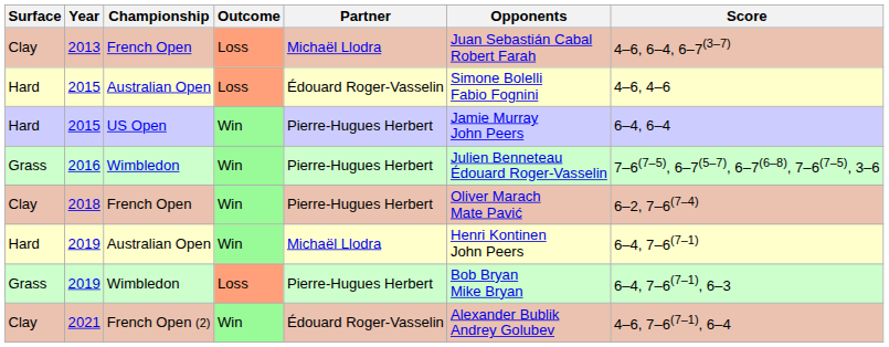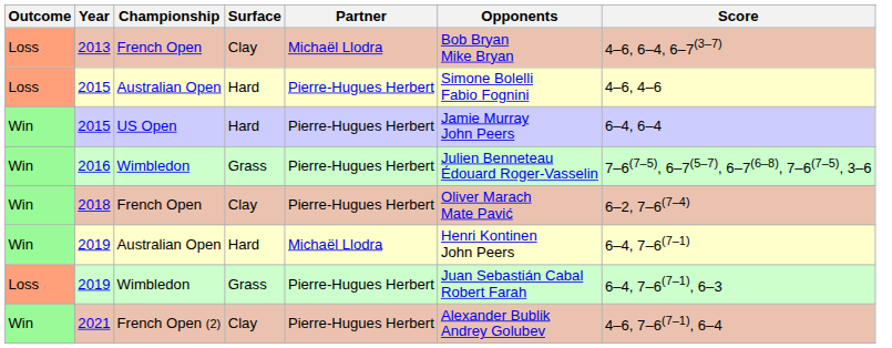 <table class="sortable wikitable">
 <tr>
-<th>Surface</th>
+<th>Outcome</th>
 <th>Year</th>
 <th>Championship</th>
-<th>Outcome</th>
+<th>Surface</th>
 <th>Partner</th>
 <th>Opponents</th>
 <th class=unsortable>Score</th>
 </tr>
 <tr style=background:#ebc2af>
-<td>Clay</td>
+<td bgcolor=FFA07A>Loss</td>
 <td><a href='#'>2013</a></td>
 <td><a href='#'>French Open</a></td>
-<td bgcolor=FFA07A>Loss</td>
+<td>Clay</td>
 <td> <a href='#'>Michaël Llodra</a></td>
-<td> <a href='#'>Juan Sebastián Cabal</a><br> <a href='#'>Robert Farah</a></td>
+<td> <a href='#'>Bob Bryan</a><br> <a href='#'>Mike Bryan</a></td>
 <td>4–6, 6–4, 6–7<sup>(3–7)</sup></td>
 </tr>
 <tr style=background:#ffc>
-<td>Hard</td>
+<td bgcolor=FFA07A>Loss</td>
 <td><a href='#'>2015</a></td>
 <td><a href='#'>Australian Open</a></td>
-<td bgcolor=FFA07A>Loss</td>
-<td> Édouard Roger-Vasselin</td>
+<td>Hard</td>
+<td> <a href='#'>Pierre-Hugues Herbert</a></td>
 <td> <a href='#'>Simone Bolelli</a> <br> <a href='#'>Fabio Fognini</a></td>
 <td>4–6, 4–6</td>
 </tr>
 <tr style=background:#ccf>
-<td>Hard</td>
+<td bgcolor=98FB98>Win</td>
 <td><a href='#'>2015</a></td>
 <td><a href='#'>US Open</a></td>
-<td bgcolor=98FB98>Win</td>
+<td>Hard</td>
 <td> Pierre-Hugues Herbert</td>
 <td> <a href='#'>Jamie Murray</a><br> <a href='#'>John Peers</a></td>
 <td>6–4, 6–4</td>
 </tr>
 <tr style=background:#cfc>
-<td>Grass</td>
+<td bgcolor=98FB98>Win</td>
 <td><a href='#'>2016</a></td>
 <td><a href='#'>Wimbledon</a></td>
-<td bgcolor=98FB98>Win</td>
+<td>Grass</td>
 <td> Pierre-Hugues Herbert</td>
 <td> <a href='#'>Julien Benneteau</a><br> <a href='#'>Édouard Roger-Vasselin</a></td>
 <td>7–6<sup>(7–5)</sup>, 6–7<sup>(5–7)</sup>, 6–7<sup>(6–8)</sup>, 7–6<sup>(7–5)</sup>, 3–6</td>
 </tr>
 <tr style=background:#ebc2af>
-<td>Clay</td>
+<td bgcolor=98FB98>Win</td>
 <td><a href='#'>2018</a></td>
 <td>French Open</td>
-<td bgcolor=98FB98>Win</td>
+<td>Clay</td>
 <td> Pierre-Hugues Herbert</td>
 <td> <a href='#'>Oliver Marach</a><br> <a href='#'>Mate Pavić</a></td>
 <td>6–2, 7–6<sup>(7–4)</sup></td>
 </tr>
 <tr style=background:#ffc>
-<td>Hard</td>
+<td bgcolor=98FB98>Win</td>
 <td><a href='#'>2019</a></td>
 <td>Australian Open</td>
-<td bgcolor=98FB98>Win</td>
+<td>Hard</td>
 <td> <a href='#'>Michaël Llodra</a></td>
 <td> <a href='#'>Henri Kontinen</a> <br> John Peers</td>
 <td>6–4, 7–6<sup>(7–1)</sup></td>
 </tr>
 <tr style=background:#cfc>
-<td>Grass</td>
+<td bgcolor=FFA07A>Loss</td>
 <td><a href='#'>2019</a></td>
 <td>Wimbledon</td>
-<td bgcolor=FFA07A>Loss</td>
+<td>Grass</td>
 <td> Pierre-Hugues Herbert</td>
-<td> <a href='#'>Bob Bryan</a><br> <a href='#'>Mike Bryan</a></td>
+<td> <a href='#'>Juan Sebastián Cabal</a><br> <a href='#'>Robert Farah</a></td>
 <td>6–4, 7–6<sup>(7–1)</sup>, 6–3</td>
 </tr>
 <tr style="background:#ebc2af;">
-<td>Clay</td>
+<td bgcolor=98FB98>Win</td>
 <td><a href='#'>2021</a></td>
 <td>French Open <small>(2)</small></td>
-<td bgcolor=98FB98>Win</td>
-<td> Édouard Roger-Vasselin</td>
+<td>Clay</td>
+<td> Pierre-Hugues Herbert</td>
 <td> <a href='#'>Alexander Bublik</a> <br>  <a href='#'>Andrey Golubev</a></td>
 <td>4–6, 7–6<sup>(7–1)</sup>, 6–4</td>
 </tr>
 </table>
